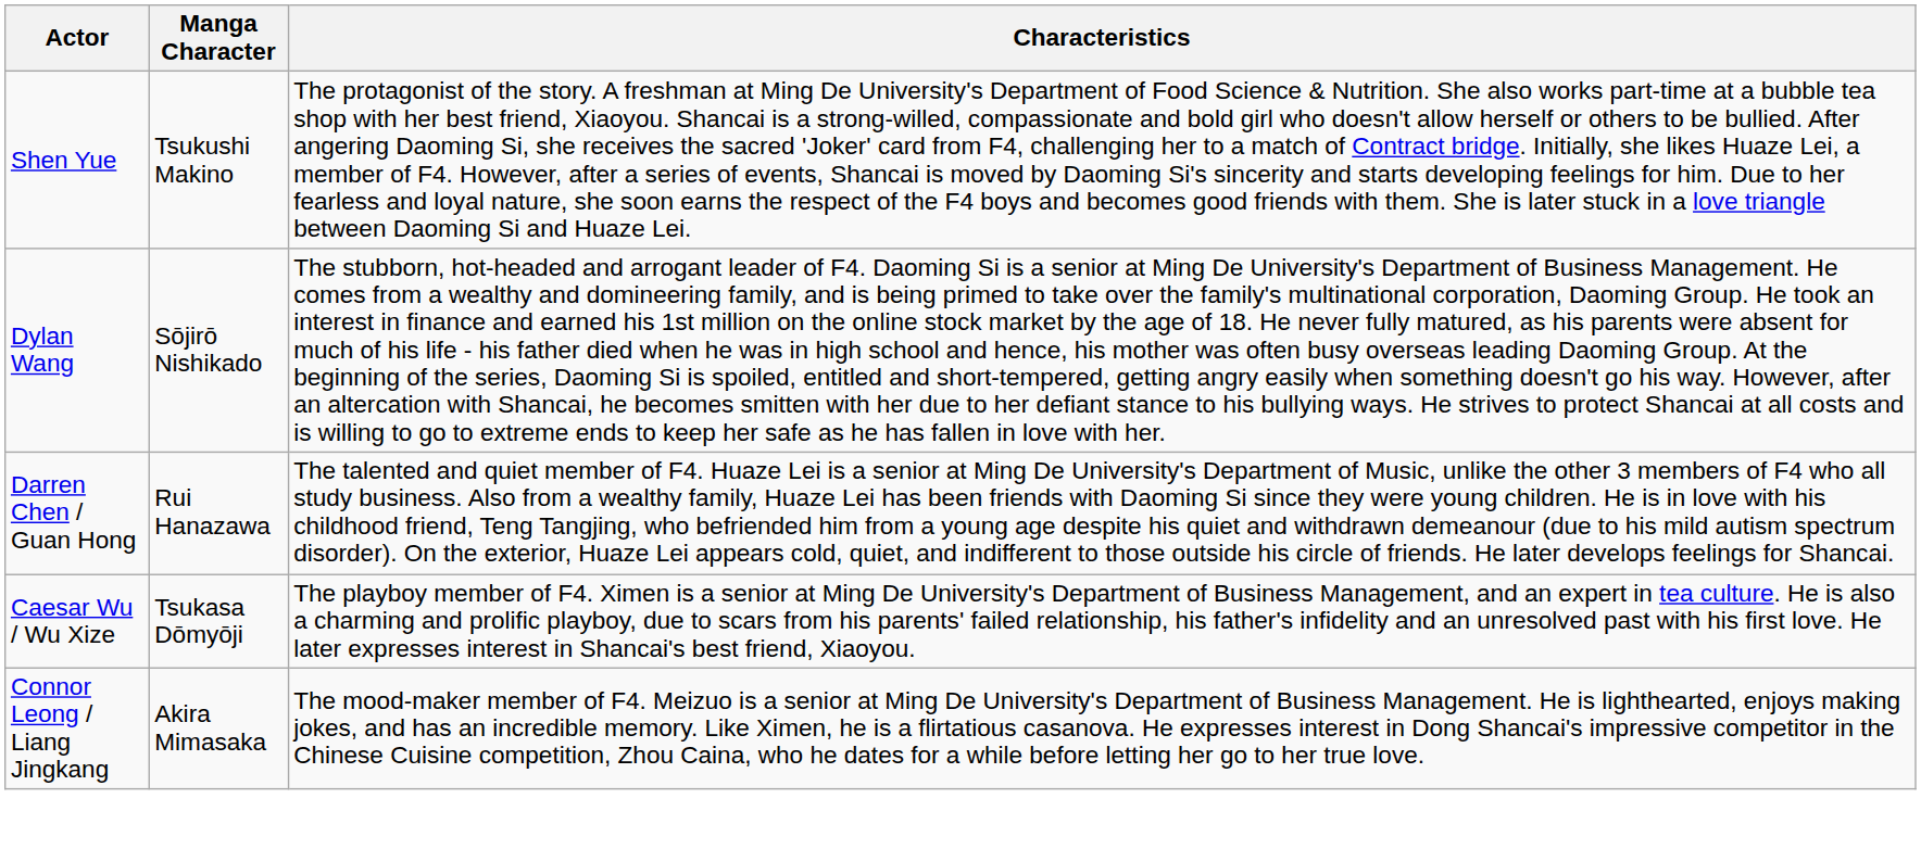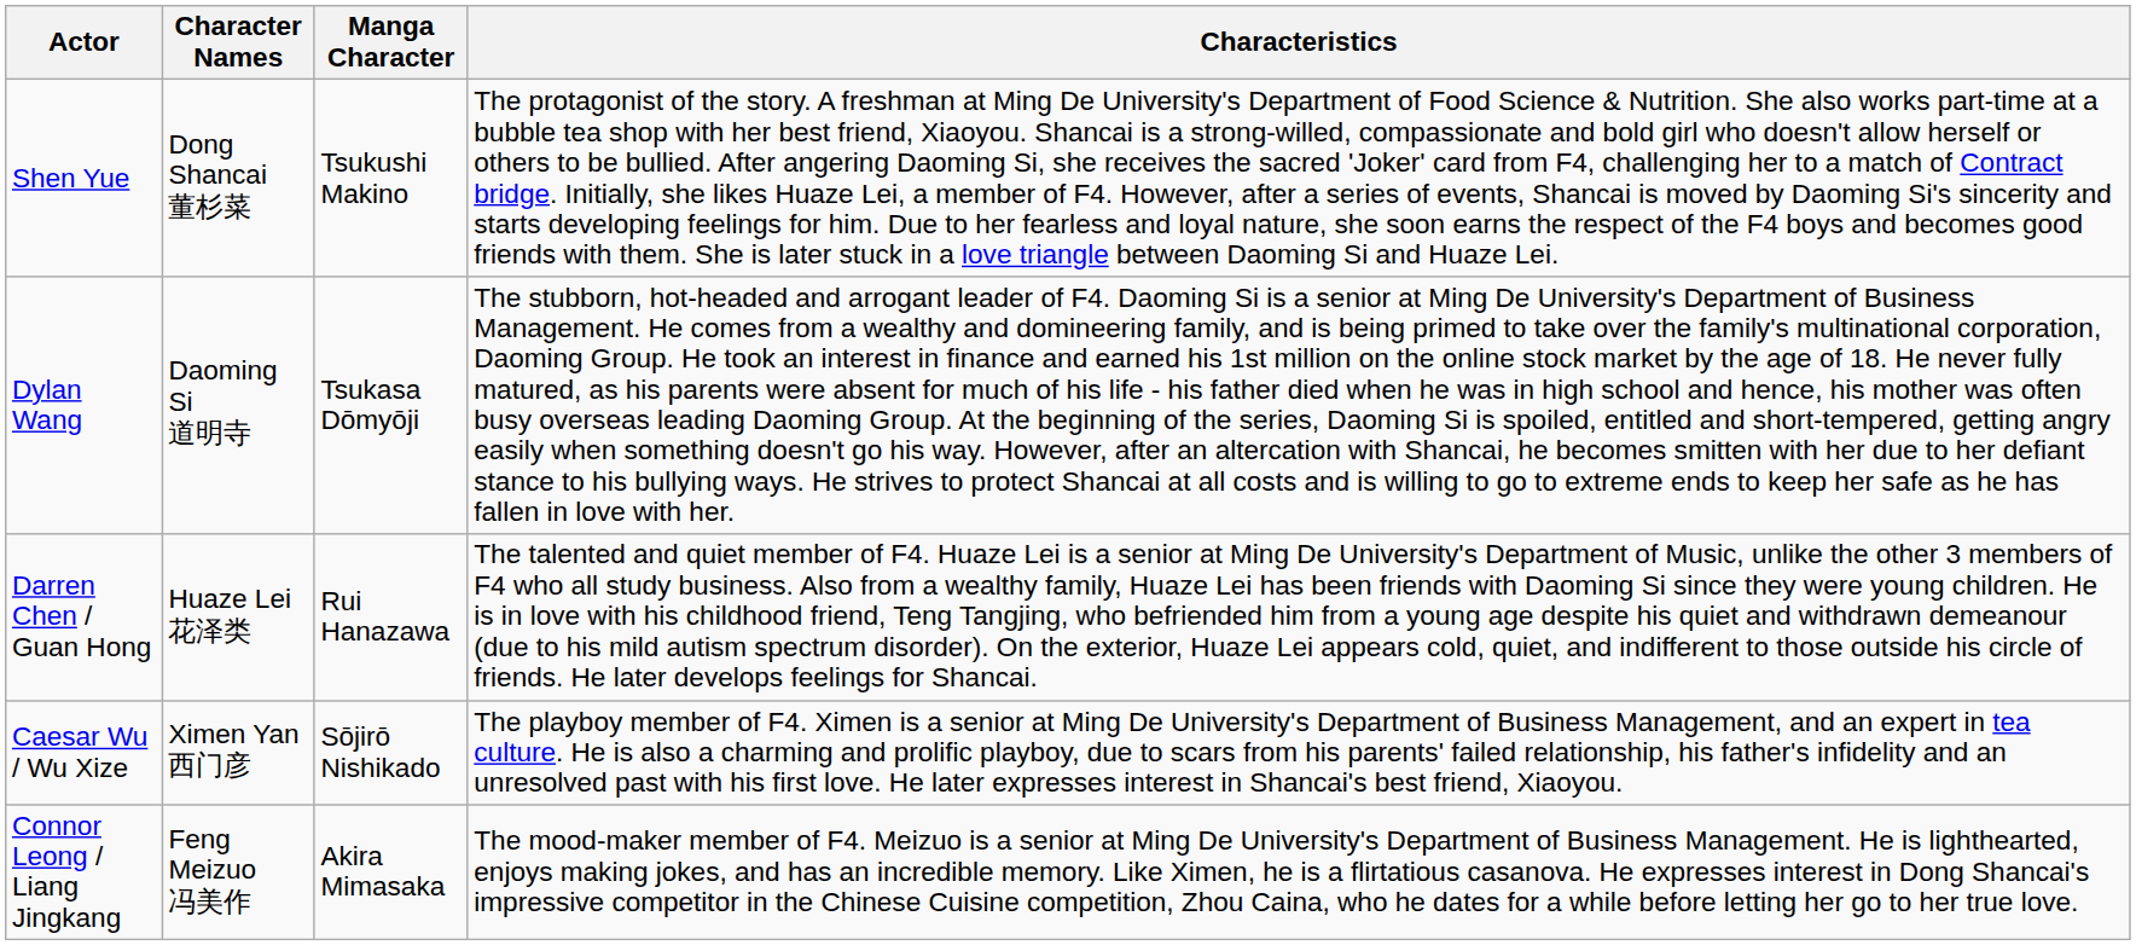 <table class="wikitable">
 <tr>
 <th>Actor</th>
+<th>Character Names</th>
 <th>Manga Character</th>
 <th>Characteristics</th>
 </tr>
 <tr>
 <td><a href='#'>Shen Yue</a></td>
+<td>Dong Shancai<br>董杉菜</td>
 <td>Tsukushi Makino</td>
 <td>The protagonist of the story. A freshman at Ming De University's Department of Food Science & Nutrition. She also works part-time at a bubble tea shop with her best friend, Xiaoyou. Shancai is a strong-willed, compassionate and bold girl who doesn't allow herself or others to be bullied. After angering Daoming Si, she receives the sacred 'Joker' card from F4, challenging her to a match of <a href='#'>Contract bridge</a>. Initially, she likes Huaze Lei, a member of F4. However, after a series of events, Shancai is moved by Daoming Si's sincerity and starts developing feelings for him. Due to her fearless and loyal nature, she soon earns the respect of the F4 boys and becomes good friends with them. She is later stuck in a <a href='#'>love triangle</a> between Daoming Si and Huaze Lei.</td>
 </tr>
 <tr>
 <td><a href='#'>Dylan Wang</a></td>
-<td>Sōjirō Nishikado</td>
+<td>Daoming Si<br>道明寺</td>
+<td>Tsukasa Dōmyōji</td>
 <td>The stubborn, hot-headed and arrogant leader of F4. Daoming Si is a senior at Ming De University's Department of Business Management. He comes from a wealthy and domineering family, and is being primed to take over the family's multinational corporation, Daoming Group. He took an interest in finance and earned his 1st million on the online stock market by the age of 18. He never fully matured, as his parents were absent for much of his life - his father died when he was in high school and hence, his mother was often busy overseas leading Daoming Group. At the beginning of the series, Daoming Si is spoiled, entitled and short-tempered, getting angry easily when something doesn't go his way. However, after an altercation with Shancai, he becomes smitten with her due to her defiant stance to his bullying ways. He strives to protect Shancai at all costs and is willing to go to extreme ends to keep her safe as he has fallen in love with her.</td>
 </tr>
 <tr>
 <td><a href='#'>Darren Chen</a> / Guan Hong</td>
+<td>Huaze Lei<br>花泽类</td>
 <td>Rui Hanazawa</td>
 <td>The talented and quiet member of F4. Huaze Lei is a senior at Ming De University's Department of Music, unlike the other 3 members of F4 who all study business. Also from a wealthy family, Huaze Lei has been friends with Daoming Si since they were young children. He is in love with his childhood friend, Teng Tangjing, who befriended him from a young age despite his quiet and withdrawn demeanour (due to his mild autism spectrum disorder). On the exterior, Huaze Lei appears cold, quiet, and indifferent to those outside his circle of friends. He later develops feelings for Shancai.</td>
 </tr>
 <tr>
 <td><a href='#'>Caesar Wu</a> / Wu Xize</td>
-<td>Tsukasa Dōmyōji</td>
+<td>Ximen Yan<br>西门彦</td>
+<td>Sōjirō Nishikado</td>
 <td>The playboy member of F4. Ximen is a senior at Ming De University's Department of Business Management, and an expert in <a href='#'>tea culture</a>. He is also a charming and prolific playboy, due to scars from his parents' failed relationship, his father's infidelity and an unresolved past with his first love. He later expresses interest in Shancai's best friend, Xiaoyou.</td>
 </tr>
 <tr>
 <td><a href='#'>Connor Leong</a> / Liang Jingkang</td>
+<td>Feng Meizuo<br>冯美作</td>
 <td>Akira Mimasaka</td>
 <td>The mood-maker member of F4. Meizuo is a senior at Ming De University's Department of Business Management. He is lighthearted, enjoys making jokes, and has an incredible memory. Like Ximen, he is a flirtatious casanova. He expresses interest in Dong Shancai's impressive competitor in the Chinese Cuisine competition, Zhou Caina, who he dates for a while before letting her go to her true love.</td>
 </tr>
 </table>
